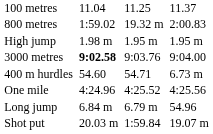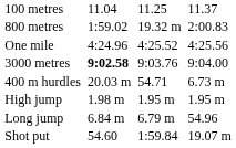 <table>
 <tr>
 <td>100 metres</td>
 <td></td>
 <td>11.04</td>
 <td></td>
 <td>11.25</td>
 <td></td>
 <td>11.37</td>
 </tr>
 <tr>
 <td>800 metres</td>
 <td></td>
 <td>1:59.02</td>
 <td></td>
 <td>19.32 m</td>
 <td></td>
 <td>2:00.83</td>
 </tr>
 <tr>
-<td>High jump</td>
+<td>One mile</td>
 <td></td>
-<td>1.98 m</td>
+<td>4:24.96</td>
 <td></td>
-<td>1.95 m</td>
+<td>4:25.52</td>
 <td></td>
-<td>1.95 m</td>
+<td>4:25.56</td>
 </tr>
 <tr>
 <td>3000 metres</td>
 <td></td>
 <td><strong>9:02.58</strong></td>
 <td></td>
 <td>9:03.76</td>
 <td></td>
 <td>9:04.00</td>
 </tr>
 <tr>
 <td>400 m hurdles</td>
 <td></td>
-<td>54.60</td>
+<td>20.03 m</td>
 <td></td>
 <td>54.71</td>
 <td></td>
 <td>6.73 m</td>
 </tr>
 <tr>
-<td>One mile</td>
+<td>High jump</td>
 <td></td>
-<td>4:24.96</td>
+<td>1.98 m</td>
 <td></td>
-<td>4:25.52</td>
+<td>1.95 m</td>
 <td></td>
-<td>4:25.56</td>
+<td>1.95 m</td>
 </tr>
 <tr>
 <td>Long jump</td>
 <td></td>
 <td>6.84 m</td>
 <td></td>
 <td>6.79 m</td>
 <td></td>
 <td>54.96</td>
 </tr>
 <tr>
 <td>Shot put</td>
 <td></td>
-<td>20.03 m</td>
+<td>54.60</td>
 <td></td>
 <td>1:59.84</td>
 <td></td>
 <td>19.07 m</td>
 </tr>
 <tr>
 </tr>
 </table>
